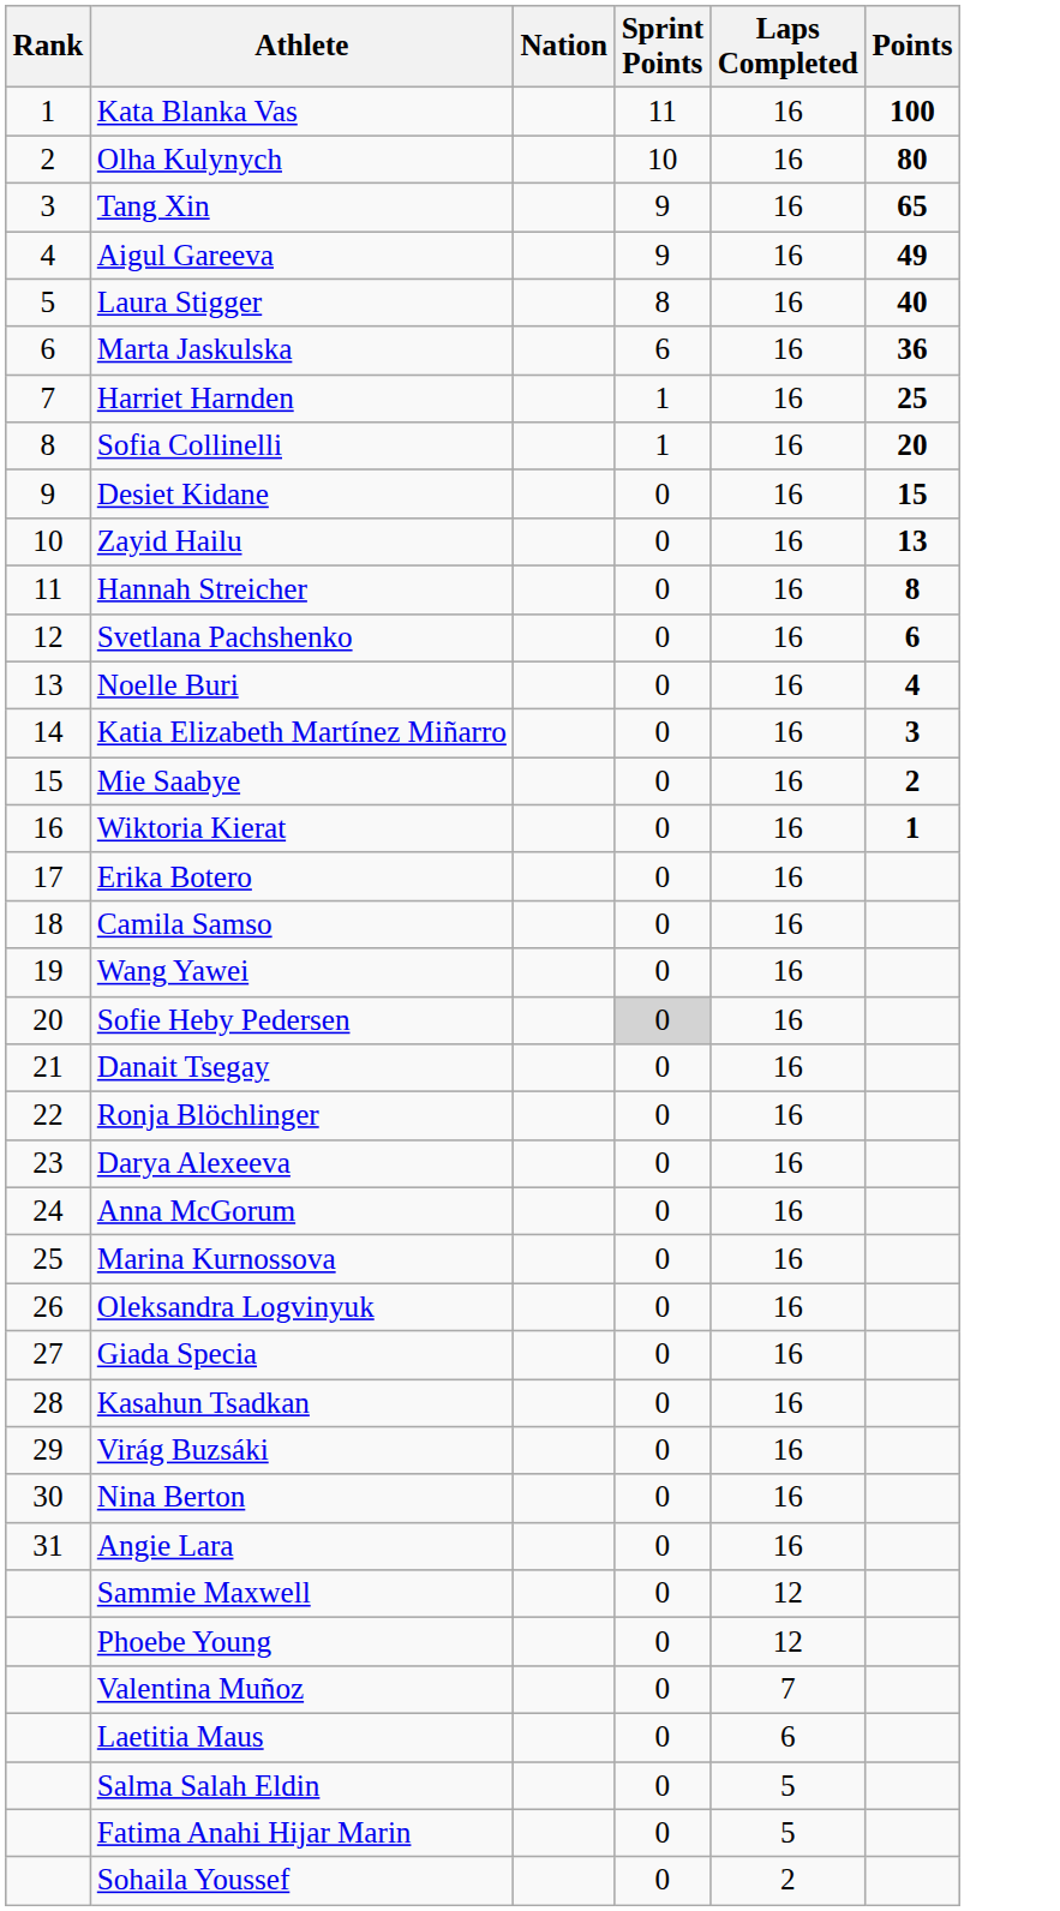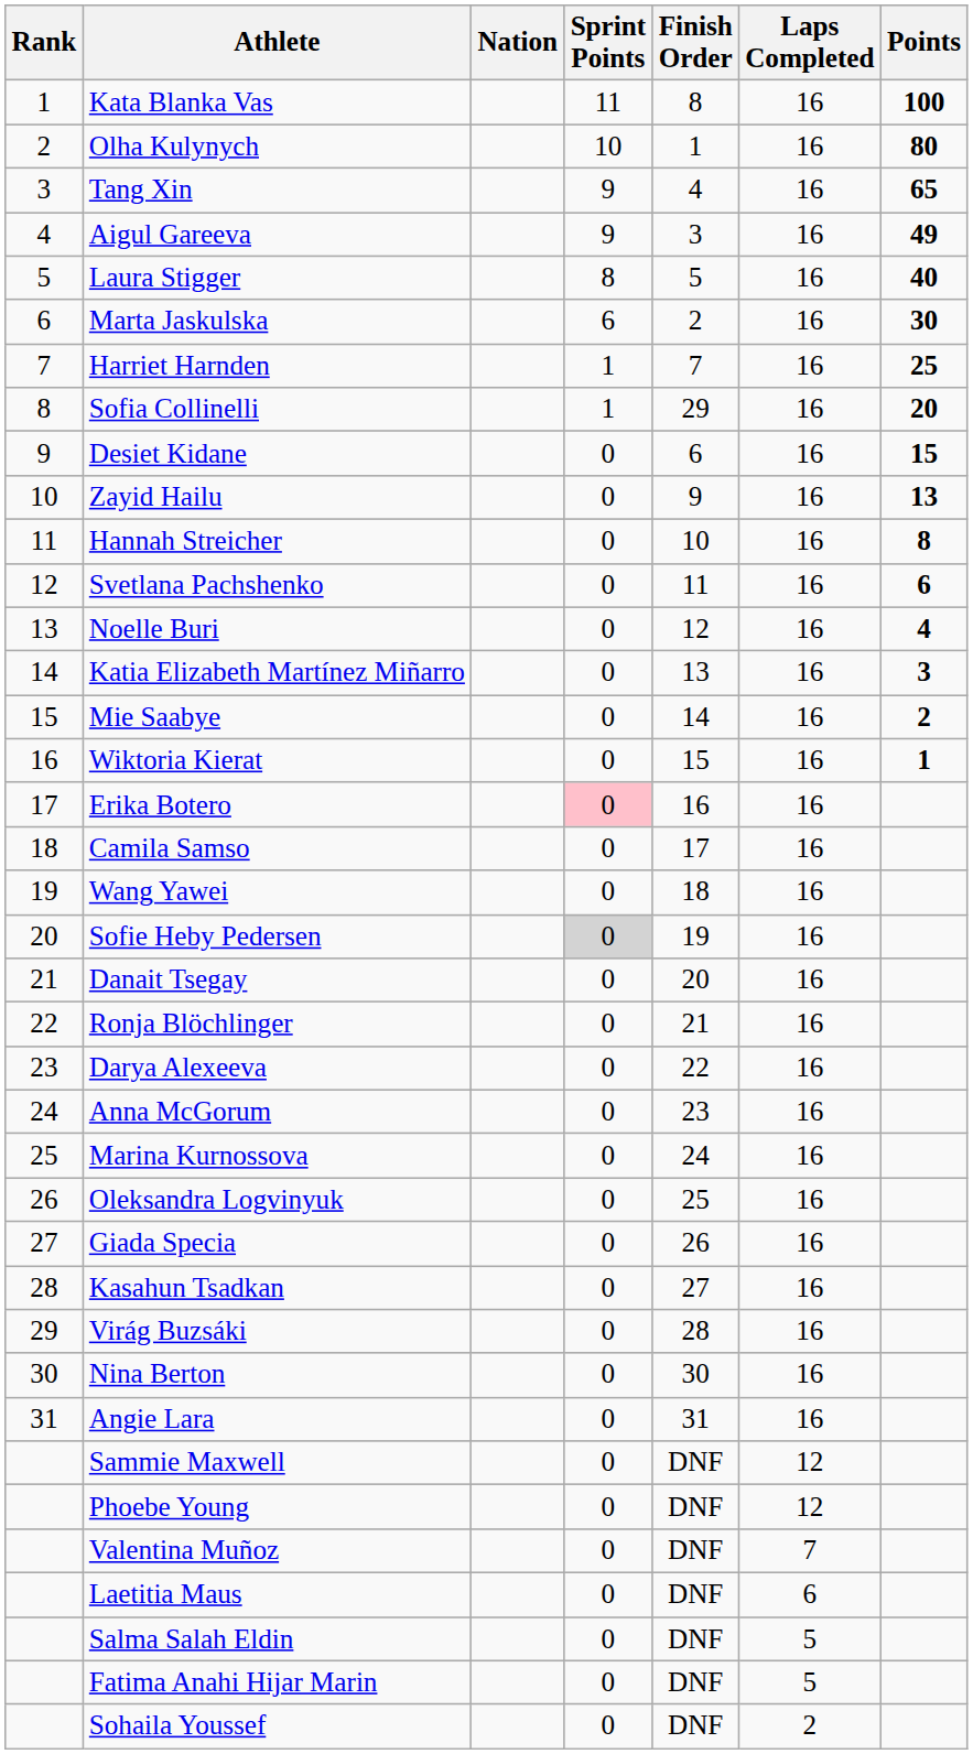 <table class="wikitable sortable" style="text-align:center">
 <tr>
 <th>Rank</th>
 <th>Athlete</th>
 <th>Nation</th>
 <th>Sprint<br>Points</th>
+<th>Finish <br>Order</th>
 <th>Laps <br>Completed</th>
 <th>Points</th>
 </tr>
 <tr>
 <td>1</td>
 <td align=left><a href='#'>Kata Blanka Vas</a></td>
 <td align=left></td>
 <td>11</td>
+<td>8</td>
 <td>16</td>
 <td><strong>100</strong></td>
 </tr>
 <tr>
 <td>2</td>
 <td align=left><a href='#'>Olha Kulynych</a></td>
 <td align=left></td>
 <td>10</td>
+<td>1</td>
 <td>16</td>
 <td><strong>80</strong></td>
 </tr>
 <tr>
 <td>3</td>
 <td align=left><a href='#'>Tang Xin</a></td>
 <td align=left></td>
 <td>9</td>
+<td>4</td>
 <td>16</td>
 <td><strong>65</strong></td>
 </tr>
 <tr>
 <td>4</td>
 <td align=left><a href='#'>Aigul Gareeva</a></td>
 <td align=left></td>
 <td>9</td>
+<td>3</td>
 <td>16</td>
 <td><strong>49</strong></td>
 </tr>
 <tr>
 <td>5</td>
 <td align=left><a href='#'>Laura Stigger</a></td>
 <td align=left></td>
 <td>8</td>
+<td>5</td>
 <td>16</td>
 <td><strong>40</strong></td>
 </tr>
 <tr>
 <td>6</td>
 <td align=left><a href='#'>Marta Jaskulska</a></td>
 <td align=left></td>
 <td>6</td>
+<td>2</td>
 <td>16</td>
-<td><strong>36</strong></td>
+<td><strong>30</strong></td>
 </tr>
 <tr>
 <td>7</td>
 <td align=left><a href='#'>Harriet Harnden</a></td>
 <td align=left></td>
 <td>1</td>
+<td>7</td>
 <td>16</td>
 <td><strong>25</strong></td>
 </tr>
 <tr>
 <td>8</td>
 <td align=left><a href='#'>Sofia Collinelli</a></td>
 <td align=left></td>
 <td>1</td>
+<td>29</td>
 <td>16</td>
 <td><strong>20</strong></td>
 </tr>
 <tr>
 <td>9</td>
 <td align=left><a href='#'>Desiet Kidane</a></td>
 <td align=left></td>
 <td>0</td>
+<td>6</td>
 <td>16</td>
 <td><strong>15</strong></td>
 </tr>
 <tr>
 <td>10</td>
 <td align=left><a href='#'>Zayid Hailu</a></td>
 <td align=left></td>
 <td>0</td>
+<td>9</td>
 <td>16</td>
 <td><strong>13</strong></td>
 </tr>
 <tr>
 <td>11</td>
 <td align=left><a href='#'>Hannah Streicher</a></td>
 <td align=left></td>
 <td>0</td>
+<td>10</td>
 <td>16</td>
 <td><strong>8</strong></td>
 </tr>
 <tr>
 <td>12</td>
 <td align=left><a href='#'>Svetlana Pachshenko</a></td>
 <td align=left></td>
 <td>0</td>
+<td>11</td>
 <td>16</td>
 <td><strong>6</strong></td>
 </tr>
 <tr>
 <td>13</td>
 <td align=left><a href='#'>Noelle Buri</a></td>
 <td align=left></td>
 <td>0</td>
+<td>12</td>
 <td>16</td>
 <td><strong>4</strong></td>
 </tr>
 <tr>
 <td>14</td>
 <td align=left><a href='#'>Katia Elizabeth Martínez Miñarro</a></td>
 <td align=left></td>
 <td>0</td>
+<td>13</td>
 <td>16</td>
 <td><strong>3</strong></td>
 </tr>
 <tr>
 <td>15</td>
 <td align=left><a href='#'>Mie Saabye</a></td>
 <td align=left></td>
 <td>0</td>
+<td>14</td>
 <td>16</td>
 <td><strong>2</strong></td>
 </tr>
 <tr>
 <td>16</td>
 <td align=left><a href='#'>Wiktoria Kierat</a></td>
 <td align=left></td>
 <td>0</td>
+<td>15</td>
 <td>16</td>
 <td><strong>1</strong></td>
 </tr>
 <tr>
 <td>17</td>
 <td align=left><a href='#'>Erika Botero</a></td>
 <td align=left></td>
-<td>0</td>
+<td style="background: pink;">0</td>
+<td>16</td>
 <td>16</td>
 <td></td>
 </tr>
 <tr>
 <td>18</td>
 <td align=left><a href='#'>Camila Samso</a></td>
 <td align=left></td>
 <td>0</td>
+<td>17</td>
 <td>16</td>
 <td></td>
 </tr>
 <tr>
 <td>19</td>
 <td align=left><a href='#'>Wang Yawei</a></td>
 <td align=left></td>
 <td>0</td>
+<td>18</td>
 <td>16</td>
 <td></td>
 </tr>
 <tr>
 <td>20</td>
 <td align=left><a href='#'>Sofie Heby Pedersen</a></td>
 <td align=left></td>
 <td style="background: lightgrey;">0</td>
+<td>19</td>
 <td>16</td>
 <td></td>
 </tr>
 <tr>
 <td>21</td>
 <td align=left><a href='#'>Danait Tsegay</a></td>
 <td align=left></td>
 <td>0</td>
+<td>20</td>
 <td>16</td>
 <td></td>
 </tr>
 <tr>
 <td>22</td>
 <td align=left><a href='#'>Ronja Blöchlinger</a></td>
 <td align=left></td>
 <td>0</td>
+<td>21</td>
 <td>16</td>
 <td></td>
 </tr>
 <tr>
 <td>23</td>
 <td align=left><a href='#'>Darya Alexeeva</a></td>
 <td align=left></td>
 <td>0</td>
+<td>22</td>
 <td>16</td>
 <td></td>
 </tr>
 <tr>
 <td>24</td>
 <td align=left><a href='#'>Anna McGorum</a></td>
 <td align=left></td>
 <td>0</td>
+<td>23</td>
 <td>16</td>
 <td></td>
 </tr>
 <tr>
 <td>25</td>
 <td align=left><a href='#'>Marina Kurnossova</a></td>
 <td align=left></td>
 <td>0</td>
+<td>24</td>
 <td>16</td>
 <td></td>
 </tr>
 <tr>
 <td>26</td>
 <td align=left><a href='#'>Oleksandra Logvinyuk</a></td>
 <td align=left></td>
 <td>0</td>
+<td>25</td>
 <td>16</td>
 <td></td>
 </tr>
 <tr>
 <td>27</td>
 <td align=left><a href='#'>Giada Specia</a></td>
 <td align=left></td>
 <td>0</td>
+<td>26</td>
 <td>16</td>
 <td></td>
 </tr>
 <tr>
 <td>28</td>
 <td align=left><a href='#'>Kasahun Tsadkan</a></td>
 <td align=left></td>
 <td>0</td>
+<td>27</td>
 <td>16</td>
 <td></td>
 </tr>
 <tr>
 <td>29</td>
 <td align=left><a href='#'>Virág Buzsáki</a></td>
 <td align=left></td>
 <td>0</td>
+<td>28</td>
 <td>16</td>
 <td></td>
 </tr>
 <tr>
 <td>30</td>
 <td align=left><a href='#'>Nina Berton</a></td>
 <td align=left></td>
 <td>0</td>
+<td>30</td>
 <td>16</td>
 <td></td>
 </tr>
 <tr>
 <td>31</td>
 <td align=left><a href='#'>Angie Lara</a></td>
 <td align=left></td>
 <td>0</td>
+<td>31</td>
 <td>16</td>
 <td></td>
 </tr>
 <tr>
 <td></td>
 <td align=left><a href='#'>Sammie Maxwell</a></td>
 <td align=left></td>
 <td>0</td>
+<td>DNF</td>
 <td>12</td>
 <td></td>
 </tr>
 <tr>
 <td></td>
 <td align=left><a href='#'>Phoebe Young</a></td>
 <td align=left></td>
 <td>0</td>
+<td>DNF</td>
 <td>12</td>
 <td></td>
 </tr>
 <tr>
 <td></td>
 <td align=left><a href='#'>Valentina Muñoz</a></td>
 <td align=left></td>
 <td>0</td>
+<td>DNF</td>
 <td>7</td>
 <td></td>
 </tr>
 <tr>
 <td></td>
 <td align=left><a href='#'>Laetitia Maus</a></td>
 <td align=left></td>
 <td>0</td>
+<td>DNF</td>
 <td>6</td>
 <td></td>
 </tr>
 <tr>
 <td></td>
 <td align=left><a href='#'>Salma Salah Eldin</a></td>
 <td align=left></td>
 <td>0</td>
+<td>DNF</td>
 <td>5</td>
 <td></td>
 </tr>
 <tr>
 <td></td>
 <td align=left><a href='#'>Fatima Anahi Hijar Marin</a></td>
 <td align=left></td>
 <td>0</td>
+<td>DNF</td>
 <td>5</td>
 <td></td>
 </tr>
 <tr>
 <td></td>
 <td align=left><a href='#'>Sohaila Youssef</a></td>
 <td align=left></td>
 <td>0</td>
+<td>DNF</td>
 <td>2</td>
 <td></td>
 </tr>
 </table>
